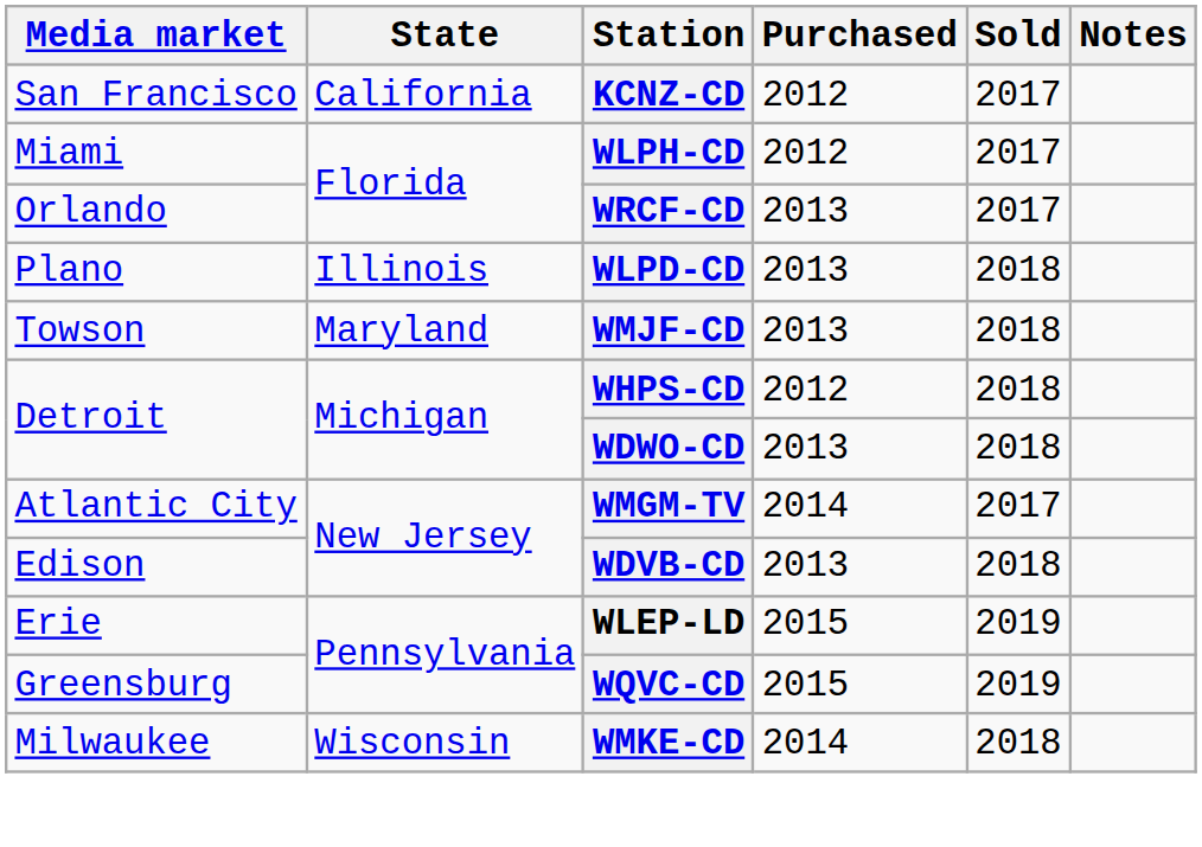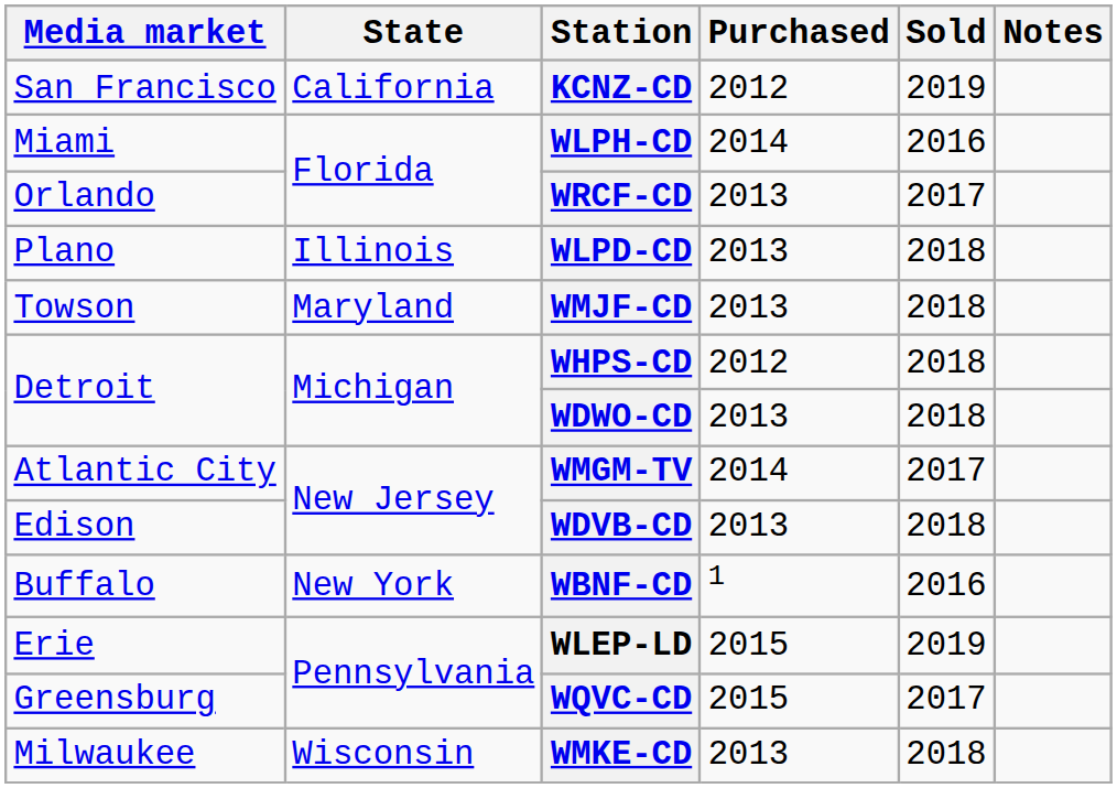 <table class="wikitable sortable">
 <tr>
 <th scope="col"><a href='#'>Media market</a></th>
 <th scope="col">State</th>
 <th scope="col">Station</th>
 <th scope="col">Purchased</th>
 <th scope="col">Sold</th>
 <th scope="col" class="unsortable">Notes</th>
 </tr>
 <tr>
 <td><a href='#'>San Francisco</a></td>
 <td><a href='#'>California</a></td>
 <th><a href='#'>KCNZ-CD</a></th>
 <td>2012</td>
-<td>2017</td>
+<td>2019</td>
 <td></td>
 </tr>
 <tr>
 <td><a href='#'>Miami</a></td>
 <td rowspan="2"><a href='#'>Florida</a></td>
 <th><a href='#'>WLPH-CD</a></th>
-<td>2012</td>
-<td>2017</td>
+<td>2014</td>
+<td>2016</td>
 <td></td>
 </tr>
 <tr>
 <td><a href='#'>Orlando</a></td>
 <th><a href='#'>WRCF-CD</a></th>
 <td>2013</td>
 <td>2017</td>
 <td></td>
 </tr>
 <tr>
 <td><a href='#'>Plano</a></td>
 <td><a href='#'>Illinois</a></td>
 <th><a href='#'>WLPD-CD</a></th>
 <td>2013</td>
 <td>2018</td>
 <td></td>
 </tr>
 <tr>
 <td><a href='#'>Towson</a></td>
 <td><a href='#'>Maryland</a></td>
 <th><a href='#'>WMJF-CD</a></th>
 <td>2013</td>
 <td>2018</td>
 <td></td>
 </tr>
 <tr>
 <td rowspan="2"><a href='#'>Detroit</a></td>
 <td rowspan="2"><a href='#'>Michigan</a></td>
 <th><a href='#'>WHPS-CD</a></th>
 <td>2012</td>
 <td>2018</td>
 <td></td>
 </tr>
 <tr>
 <th><a href='#'>WDWO-CD</a></th>
 <td>2013</td>
 <td>2018</td>
 <td></td>
 </tr>
 <tr>
 <td><a href='#'>Atlantic City</a></td>
 <td rowspan="2"><a href='#'>New Jersey</a></td>
 <th><a href='#'>WMGM-TV</a></th>
 <td>2014</td>
 <td>2017</td>
 <td></td>
 </tr>
 <tr>
 <td><a href='#'>Edison</a></td>
 <th><a href='#'>WDVB-CD</a></th>
 <td>2013</td>
 <td>2018</td>
 <td></td>
 </tr>
 <tr>
+<td><a href='#'>Buffalo</a></td>
+<td><a href='#'>New York</a></td>
+<th><a href='#'>WBNF-CD</a></th>
+<td><sup>1</sup></td>
+<td>2016</td>
+<td></td>
+</tr>
+<tr>
 <td><a href='#'>Erie</a></td>
 <td rowspan="2"><a href='#'>Pennsylvania</a></td>
 <th>WLEP-LD</th>
 <td>2015</td>
 <td>2019</td>
 <td></td>
 </tr>
 <tr>
 <td><a href='#'>Greensburg</a></td>
 <th><a href='#'>WQVC-CD</a></th>
 <td>2015</td>
-<td>2019</td>
+<td>2017</td>
 <td></td>
 </tr>
 <tr>
 <td><a href='#'>Milwaukee</a></td>
 <td><a href='#'>Wisconsin</a></td>
 <th><a href='#'>WMKE-CD</a></th>
-<td>2014</td>
+<td>2013</td>
 <td>2018</td>
 <td></td>
 </tr>
 </table>
